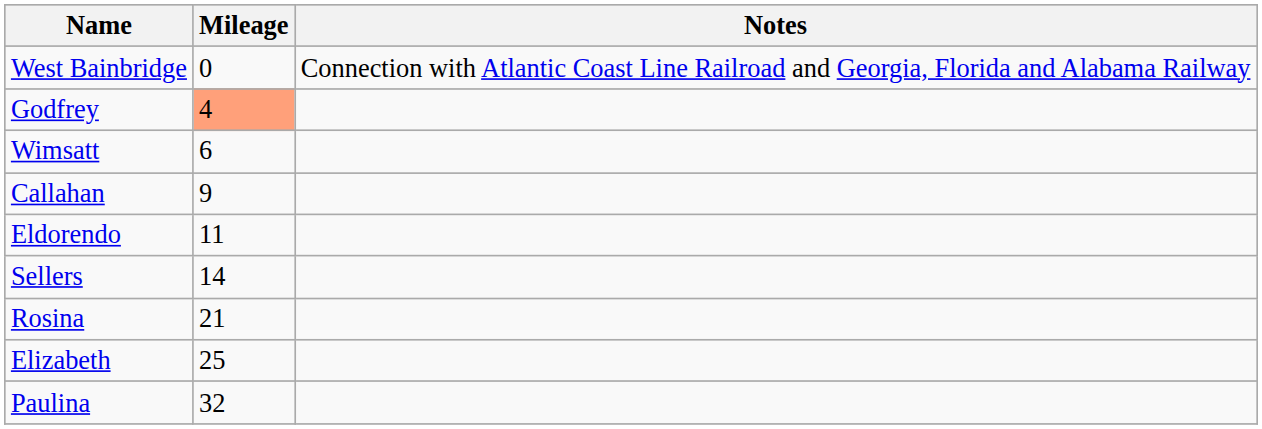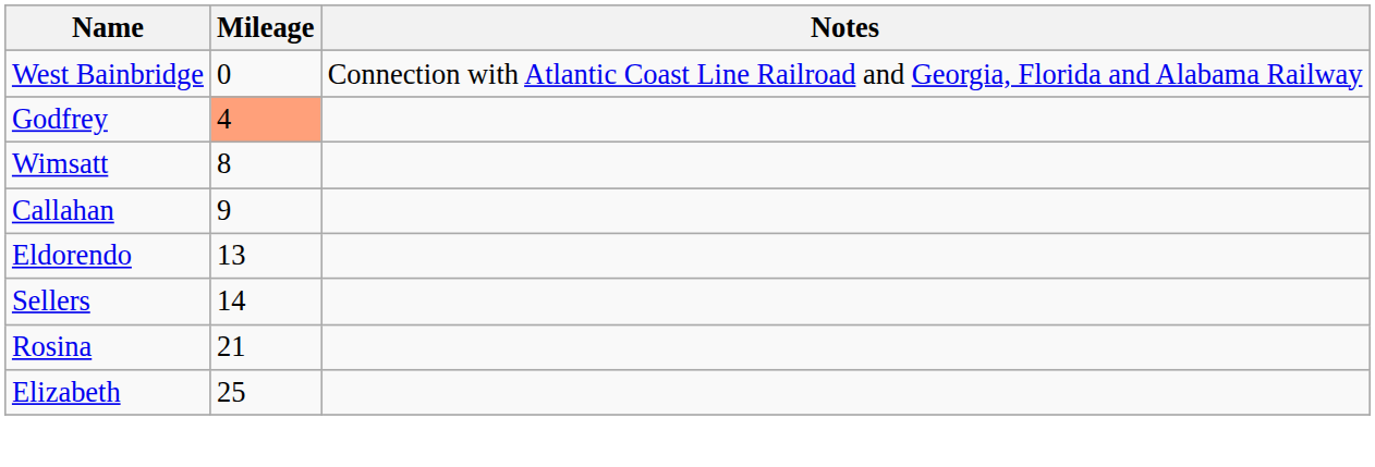 <table class="wikitable">
 <tr>
 <th>Name</th>
 <th>Mileage</th>
 <th>Notes</th>
 </tr>
 <tr>
 <td><a href='#'>West Bainbridge</a></td>
 <td>0</td>
 <td>Connection with <a href='#'>Atlantic Coast Line Railroad</a> and <a href='#'>Georgia, Florida and Alabama Railway</a></td>
 </tr>
 <tr>
 <td><a href='#'>Godfrey</a></td>
 <td style="background: lightsalmon;">4</td>
 <td></td>
 </tr>
 <tr>
 <td><a href='#'>Wimsatt</a></td>
-<td>6</td>
+<td>8</td>
 <td></td>
 </tr>
 <tr>
 <td><a href='#'>Callahan</a></td>
 <td>9</td>
 <td></td>
 </tr>
 <tr>
 <td><a href='#'>Eldorendo</a></td>
-<td>11</td>
+<td>13</td>
 <td></td>
 </tr>
 <tr>
 <td><a href='#'>Sellers</a></td>
 <td>14</td>
 <td></td>
 </tr>
 <tr>
 <td><a href='#'>Rosina</a></td>
 <td>21</td>
 <td></td>
 </tr>
 <tr>
 <td><a href='#'>Elizabeth</a></td>
 <td>25</td>
 <td></td>
 </tr>
-<tr>
-<td><a href='#'>Paulina</a></td>
-<td>32</td>
-<td></td>
-</tr>
 </table>
